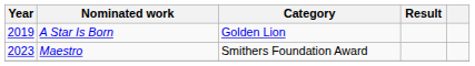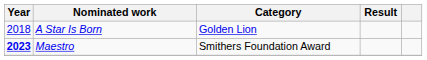 <table class="wikitable" style="width:100%;">
 <tr>
 <th width=5%>Year</th>
 <th style="width:40%;">Nominated work</th>
 <th style="width:40%;">Category</th>
 <th style="width:10%;">Result</th>
 <th width=5%></th>
 </tr>
 <tr>
-<td><a href='#'>2019</a></td>
+<td><a href='#'>2018</a></td>
 <td><em><a href='#'>A Star Is Born</a></em></td>
 <td><a href='#'>Golden Lion</a></td>
 <td></td>
 <td style="text-align:center;"></td>
 </tr>
 <tr>
-<td><a href='#'>2023</a></td>
+<td><strong><a href='#'>2023</a></strong></td>
 <td><em><a href='#'>Maestro</a></em></td>
 <td>Smithers Foundation Award</td>
 <td></td>
 <td style="text-align:center;"></td>
 </tr>
 <tr>
 </tr>
 </table>
